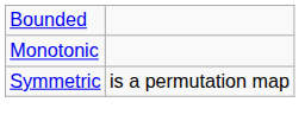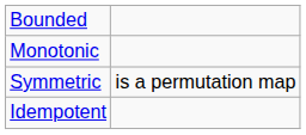 <table class="wikitable">
 <tr>
 <td><a href='#'>Bounded</a></td>
 <td></td>
 </tr>
 <tr>
 <td><a href='#'>Monotonic</a></td>
 <td></td>
 </tr>
 <tr>
 <td><a href='#'>Symmetric</a></td>
 <td> is a permutation map</td>
 </tr>
+<tr>
+<td><a href='#'>Idempotent</a></td>
+<td></td>
+</tr>
 </table>
